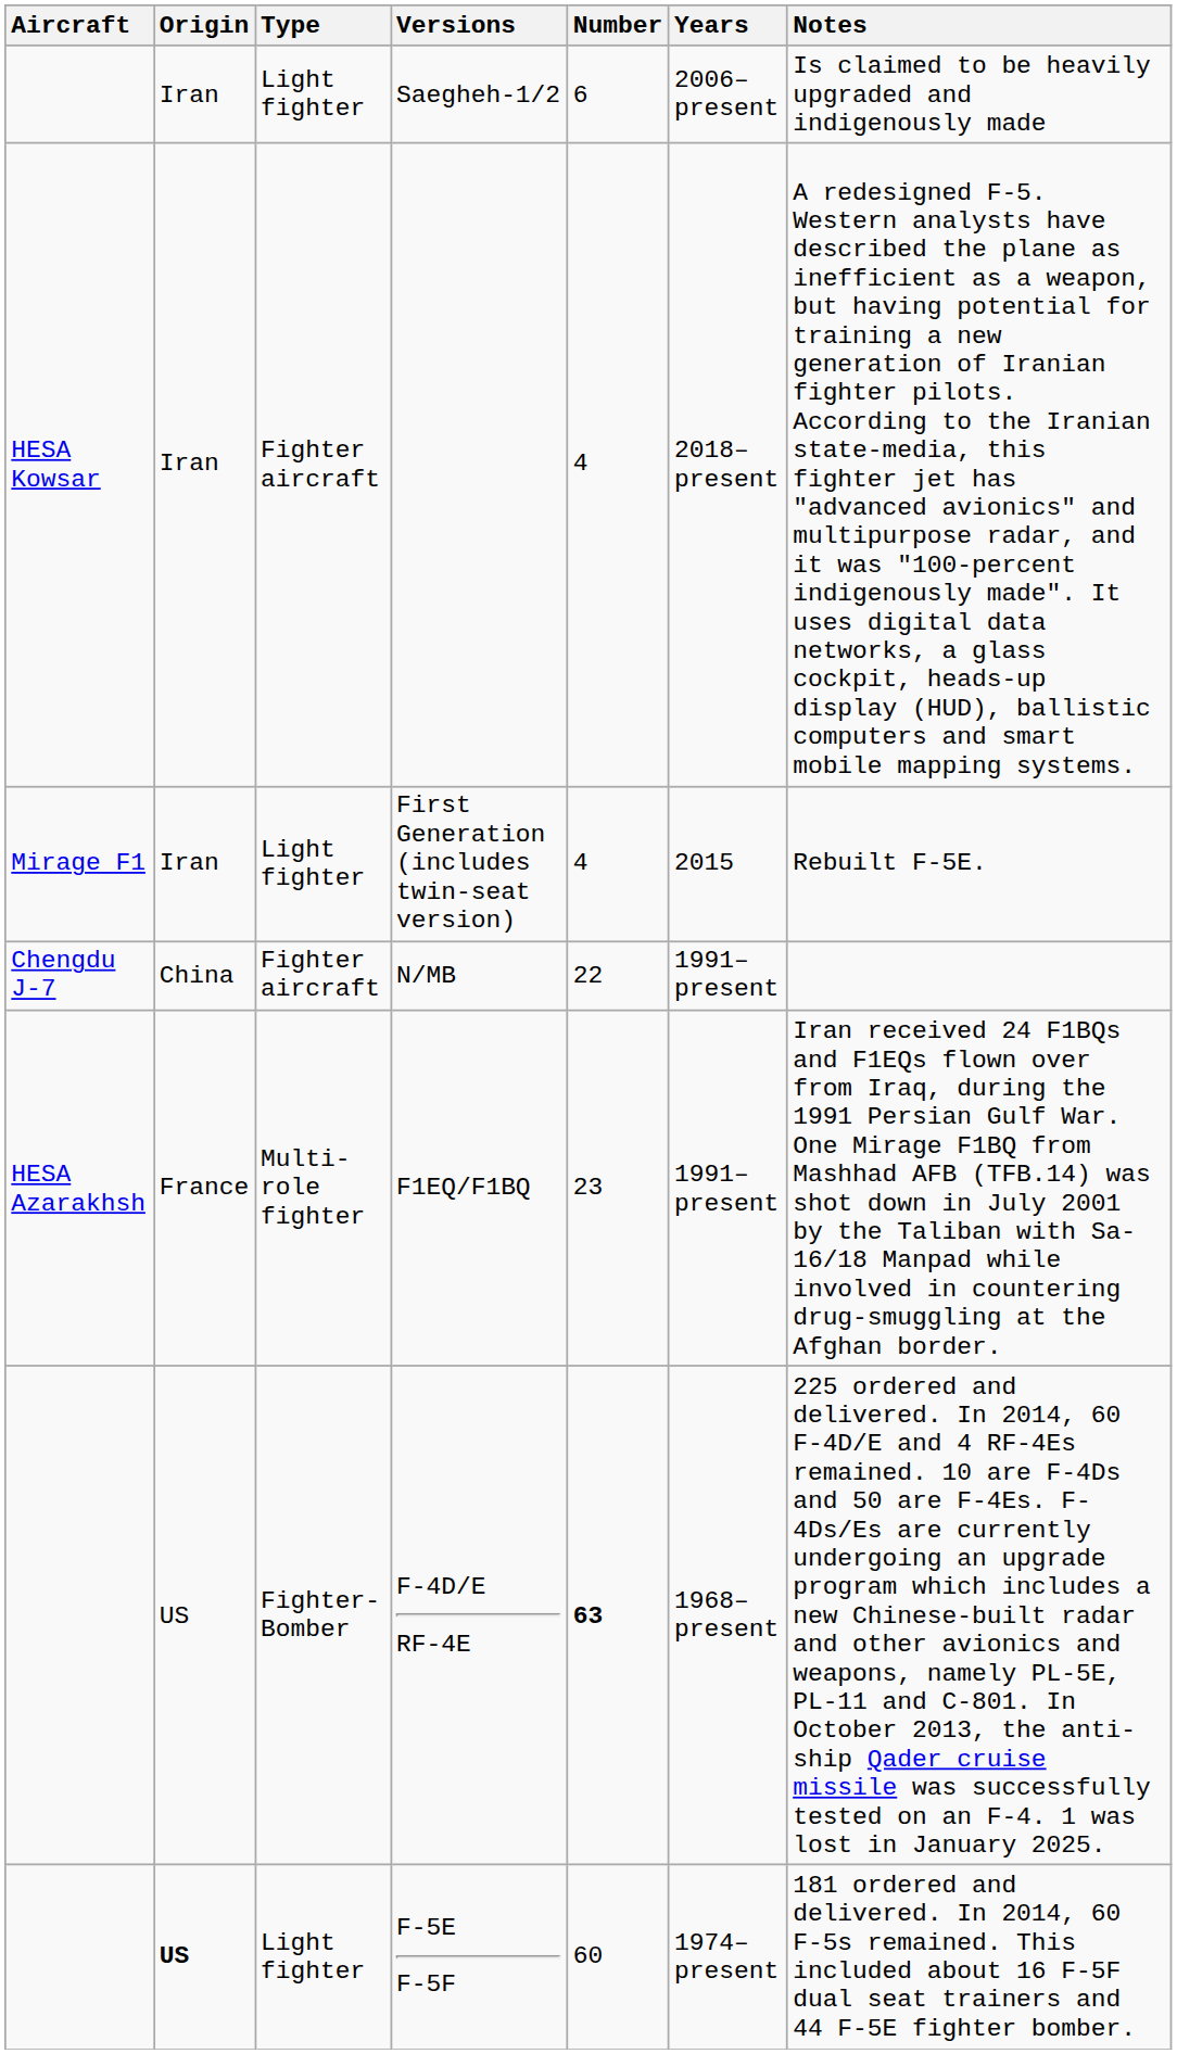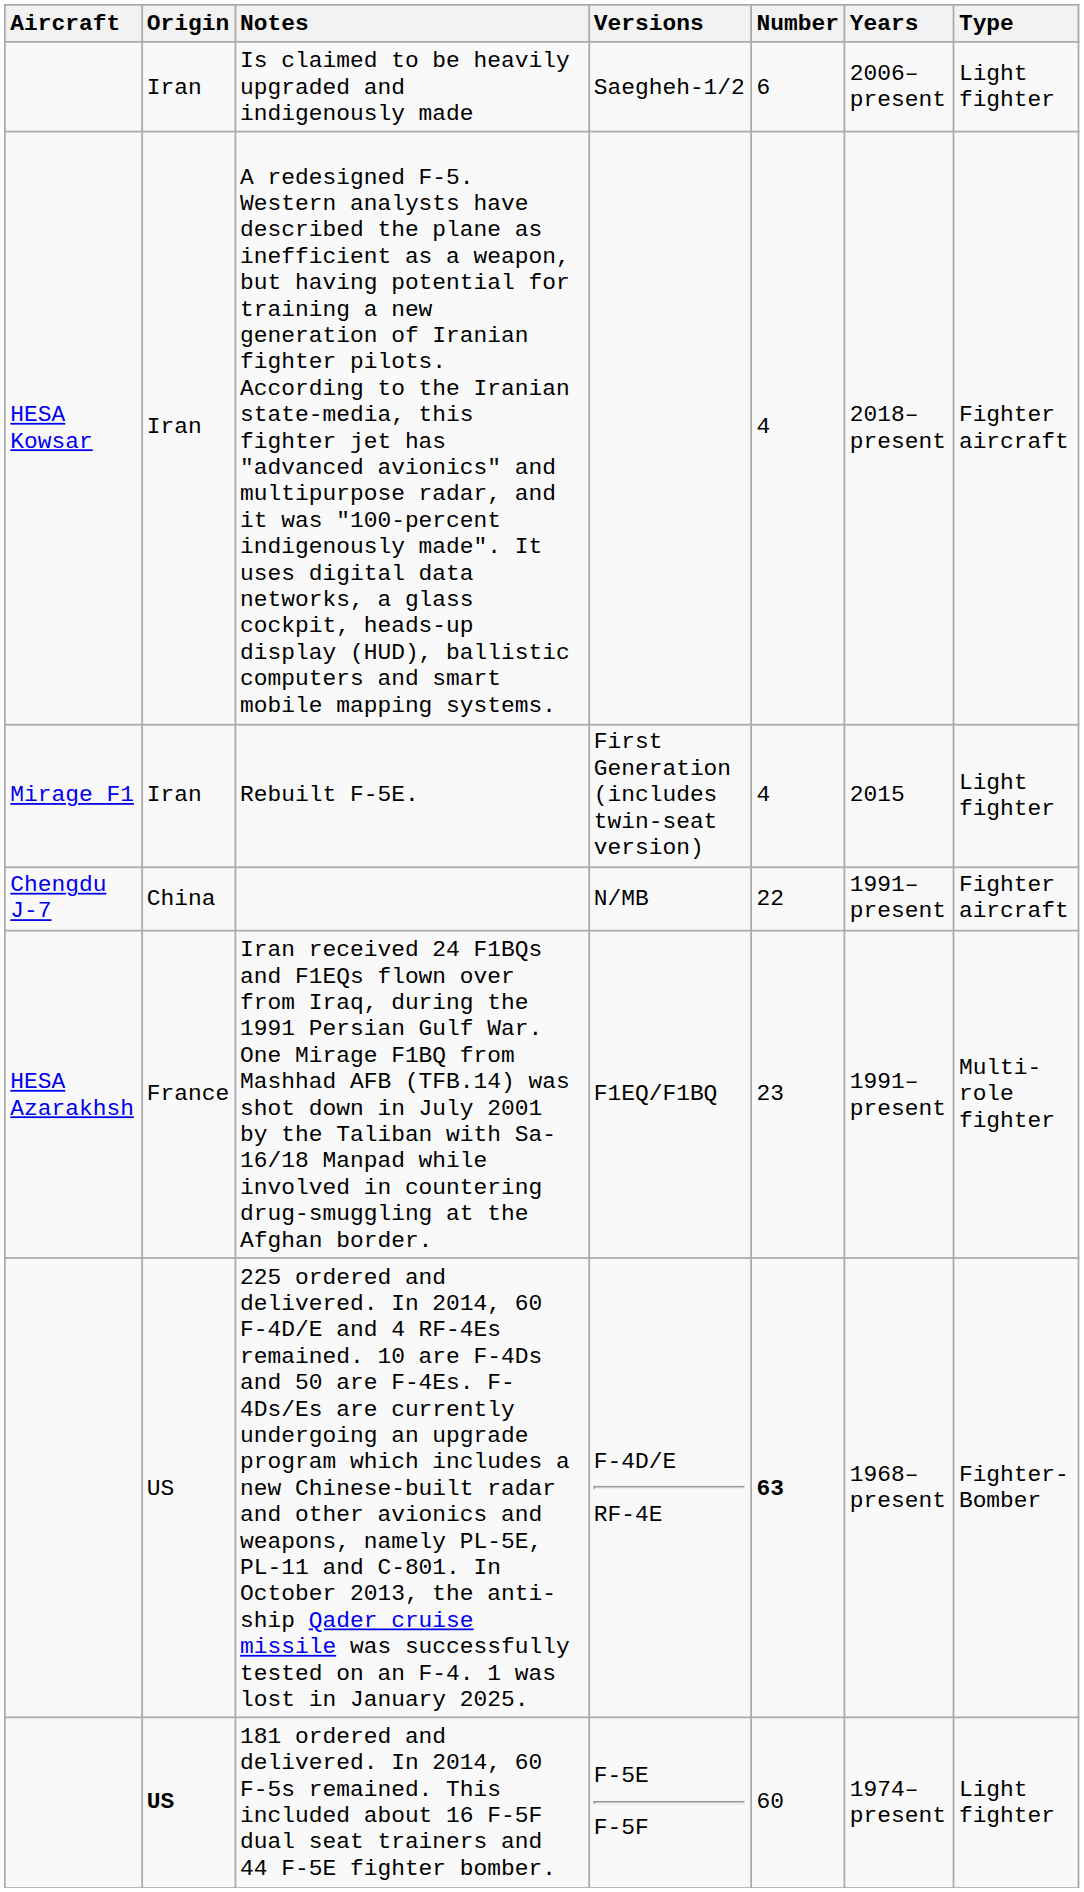 <table class="wikitable">
 <tr>
 <th style="text-align: left;">Aircraft</th>
 <th style="text-align: left;">Origin</th>
-<th style="text-align: left;">Type</th>
+<th style="text-align: left;">Notes</th>
 <th style="text-align: left;">Versions</th>
 <th style="text-align: left;">Number</th>
 <th style="text-align: left;">Years</th>
-<th style="text-align: left;">Notes</th>
+<th style="text-align: left;">Type</th>
 </tr>
 <tr>
 <td></td>
 <td>Iran</td>
-<td>Light fighter</td>
+<td>Is claimed to be heavily upgraded and indigenously made</td>
 <td>Saegheh-1/2</td>
 <td>6</td>
 <td>2006–present</td>
-<td>Is claimed to be heavily upgraded and indigenously made</td>
+<td>Light fighter</td>
 </tr>
 <tr>
 <td><a href='#'>HESA Kowsar</a></td>
 <td>Iran</td>
-<td>Fighter aircraft</td>
+<td><br>A redesigned F-5. Western analysts have described the plane as inefficient as a weapon, but having potential for training a new generation of Iranian fighter pilots. According to the Iranian state-media, this fighter jet has "advanced avionics" and multipurpose radar, and it was "100-percent indigenously made". It uses digital data networks, a glass cockpit, heads-up display (HUD), ballistic computers and smart mobile mapping systems.</td>
 <td></td>
 <td>4</td>
 <td>2018–present</td>
-<td><br>A redesigned F-5. Western analysts have described the plane as inefficient as a weapon, but having potential for training a new generation of Iranian fighter pilots. According to the Iranian state-media, this fighter jet has "advanced avionics" and multipurpose radar, and it was "100-percent indigenously made". It uses digital data networks, a glass cockpit, heads-up display (HUD), ballistic computers and smart mobile mapping systems.</td>
+<td>Fighter aircraft</td>
 </tr>
 <tr>
 <td><a href='#'>Mirage F1</a></td>
 <td>Iran</td>
-<td>Light fighter</td>
+<td>Rebuilt F-5E.</td>
 <td>First Generation (includes twin-seat version)</td>
 <td>4</td>
 <td>2015</td>
-<td>Rebuilt F-5E.</td>
+<td>Light fighter</td>
 </tr>
 <tr>
 <td><a href='#'>Chengdu J-7</a></td>
 <td>China</td>
-<td>Fighter aircraft</td>
+<td></td>
 <td>N/MB</td>
 <td>22</td>
 <td>1991–present</td>
-<td></td>
+<td>Fighter aircraft</td>
 </tr>
 <tr>
 <td><a href='#'>HESA Azarakhsh</a></td>
 <td>France</td>
-<td>Multi-role fighter</td>
+<td>Iran received 24 F1BQs and F1EQs flown over from Iraq, during the 1991 Persian Gulf War. One Mirage F1BQ from Mashhad AFB (TFB.14) was shot down in July 2001 by the Taliban with Sa-16/18 Manpad while involved in countering drug-smuggling at the Afghan border.</td>
 <td>F1EQ/F1BQ</td>
 <td>23</td>
 <td>1991–present</td>
-<td>Iran received 24 F1BQs and F1EQs flown over from Iraq, during the 1991 Persian Gulf War. One Mirage F1BQ from Mashhad AFB (TFB.14) was shot down in July 2001 by the Taliban with Sa-16/18 Manpad while involved in countering drug-smuggling at the Afghan border.</td>
+<td>Multi-role fighter</td>
 </tr>
 <tr>
 <td></td>
 <td>US</td>
-<td>Fighter-Bomber</td>
+<td>225 ordered and delivered. In 2014, 60 F-4D/E and 4 RF-4Es remained. 10 are F-4Ds and 50 are F-4Es.  F-4Ds/Es are currently undergoing an upgrade program which includes a new Chinese-built radar and other avionics and weapons, namely PL-5E, PL-11 and C-801. In October 2013, the anti-ship <a href='#'>Qader cruise missile</a> was successfully tested on an F-4. 1 was lost in January 2025.</td>
 <td>F-4D/E<hr>RF-4E</td>
 <td><strong>63</strong></td>
 <td>1968–present</td>
-<td>225 ordered and delivered. In 2014, 60 F-4D/E and 4 RF-4Es remained. 10 are F-4Ds and 50 are F-4Es.  F-4Ds/Es are currently undergoing an upgrade program which includes a new Chinese-built radar and other avionics and weapons, namely PL-5E, PL-11 and C-801. In October 2013, the anti-ship <a href='#'>Qader cruise missile</a> was successfully tested on an F-4. 1 was lost in January 2025.</td>
+<td>Fighter-Bomber</td>
 </tr>
 <tr>
 <td></td>
 <td><strong>US</strong></td>
-<td>Light fighter</td>
+<td>181 ordered and delivered. In 2014, 60 F-5s remained. This included about 16 F-5F dual seat trainers and 44 F-5E fighter bomber.</td>
 <td>F-5E<hr>F-5F</td>
 <td>60</td>
 <td>1974–present</td>
-<td>181 ordered and delivered. In 2014, 60 F-5s remained. This included about 16 F-5F dual seat trainers and 44 F-5E fighter bomber.</td>
+<td>Light fighter</td>
 </tr>
 </table>
